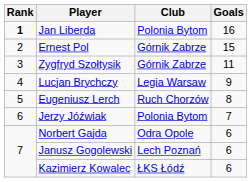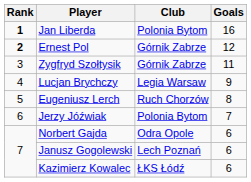 <table class="wikitable" style="text-align:center">
 <tr>
 <th>Rank</th>
 <th>Player</th>
 <th>Club</th>
 <th>Goals</th>
 </tr>
 <tr>
 <td rowspan="1"><strong>1</strong></td>
 <td align="left"> <a href='#'>Jan Liberda</a></td>
 <td align="left"><a href='#'>Polonia Bytom</a></td>
 <td>16</td>
 </tr>
 <tr>
-<td rowspan="1">2</td>
+<td rowspan="1"><strong>2</strong></td>
 <td align="left"> <a href='#'>Ernest Pol</a></td>
 <td align="left"><a href='#'>Górnik Zabrze</a></td>
-<td>15</td>
+<td>12</td>
 </tr>
 <tr>
 <td rowspan="1">3</td>
 <td align="left"> <a href='#'>Zygfryd Szołtysik</a></td>
 <td align="left"><a href='#'>Górnik Zabrze</a></td>
 <td>11</td>
 </tr>
 <tr>
 <td rowspan="1">4</td>
 <td align="left"> <a href='#'>Lucjan Brychczy</a></td>
 <td align="left"><a href='#'>Legia Warsaw</a></td>
 <td>9</td>
 </tr>
 <tr>
 <td rowspan="1">5</td>
 <td align="left"> <a href='#'>Eugeniusz Lerch</a></td>
 <td align="left"><a href='#'>Ruch Chorzów</a></td>
 <td>8</td>
 </tr>
 <tr>
 <td rowspan="1">6</td>
 <td align="left"> <a href='#'>Jerzy Jóźwiak</a></td>
 <td align="left"><a href='#'>Polonia Bytom</a></td>
 <td>7</td>
 </tr>
 <tr>
 <td rowspan="3">7</td>
 <td align="left"> <a href='#'>Norbert Gajda</a></td>
 <td align="left"><a href='#'>Odra Opole</a></td>
 <td>6</td>
 </tr>
 <tr>
 <td align="left"> <a href='#'>Janusz Gogolewski</a></td>
 <td align="left"><a href='#'>Lech Poznań</a></td>
 <td>6</td>
 </tr>
 <tr>
 <td align="left"> <a href='#'>Kazimierz Kowalec</a></td>
 <td align="left"><a href='#'>ŁKS Łódź</a></td>
 <td>6</td>
 </tr>
 </table>
